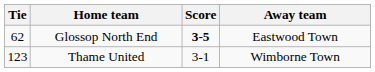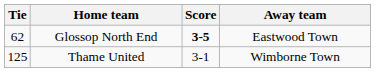 <table class="wikitable" style="text-align:center;">
 <tr>
 <th width=20>Tie</th>
 <th width=175>Home team</th>
 <th width=20>Score</th>
 <th width=175>Away team</th>
 </tr>
 <tr>
 <td>62</td>
 <td>Glossop North End</td>
 <td><strong>3-5</strong></td>
 <td>Eastwood Town</td>
 </tr>
 <tr>
-<td>123</td>
+<td>125</td>
 <td>Thame United</td>
 <td>3-1</td>
 <td>Wimborne Town</td>
 </tr>
 </table>
